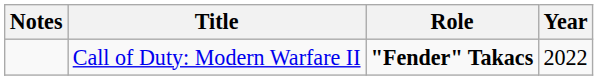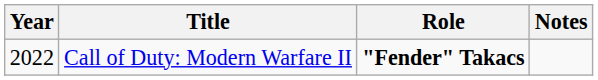 <table class="wikitable">
 <tr>
-<th>Notes</th>
+<th>Year</th>
 <th>Title</th>
 <th>Role</th>
-<th>Year</th>
+<th>Notes</th>
 </tr>
 <tr>
-<td></td>
+<td>2022</td>
 <td><a href='#'>Call of Duty: Modern Warfare II</a></td>
 <td><strong>"Fender" Takacs</strong></td>
-<td>2022</td>
+<td></td>
 </tr>
 </table>
